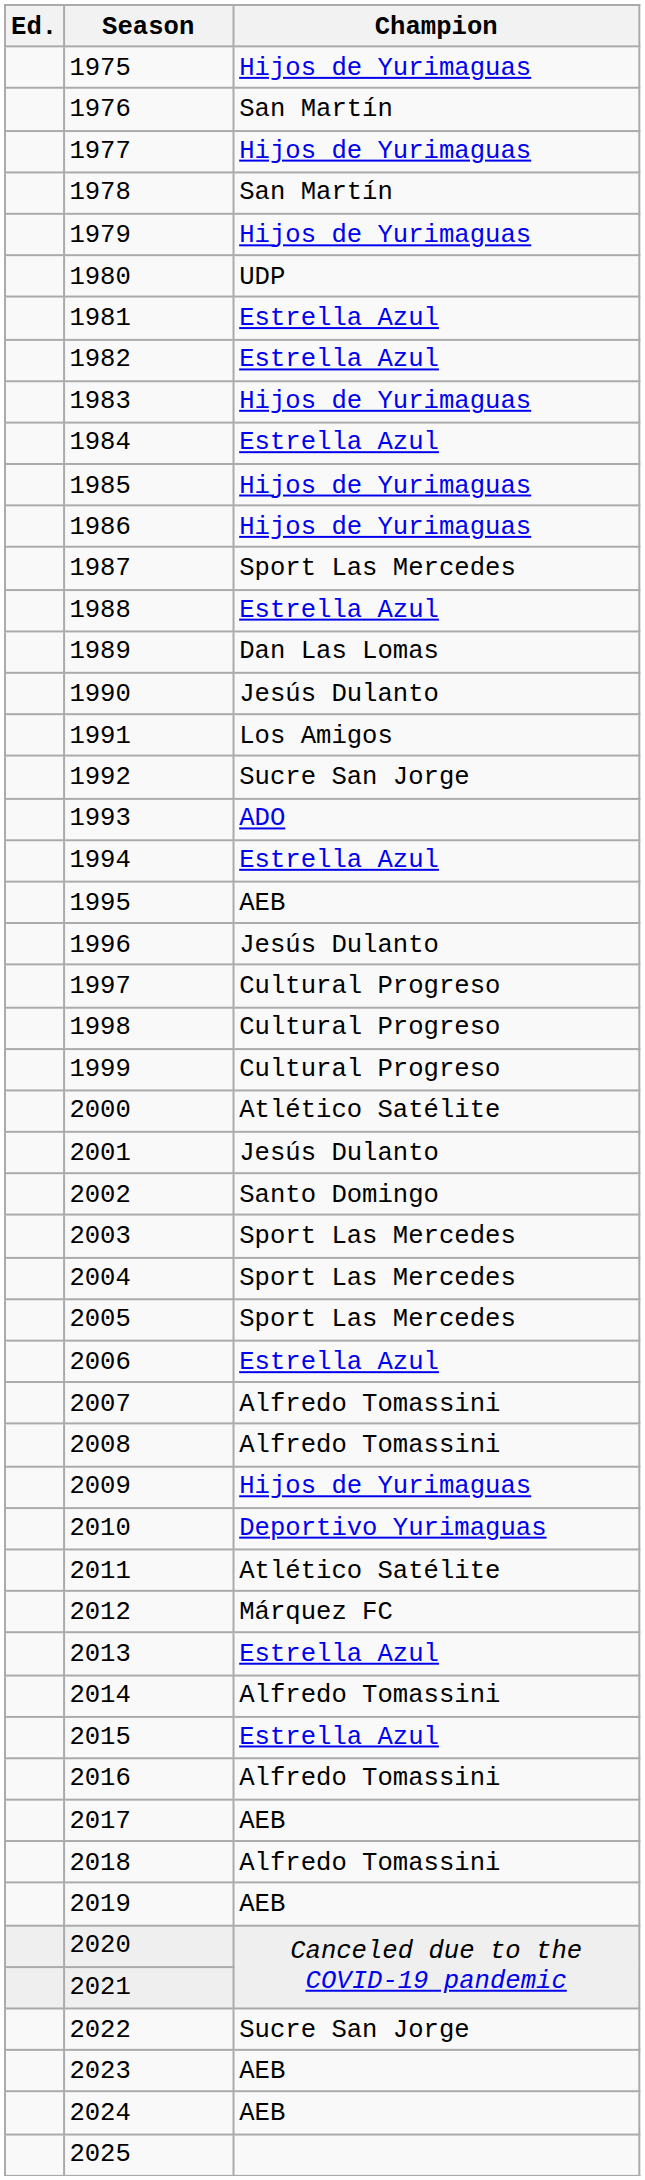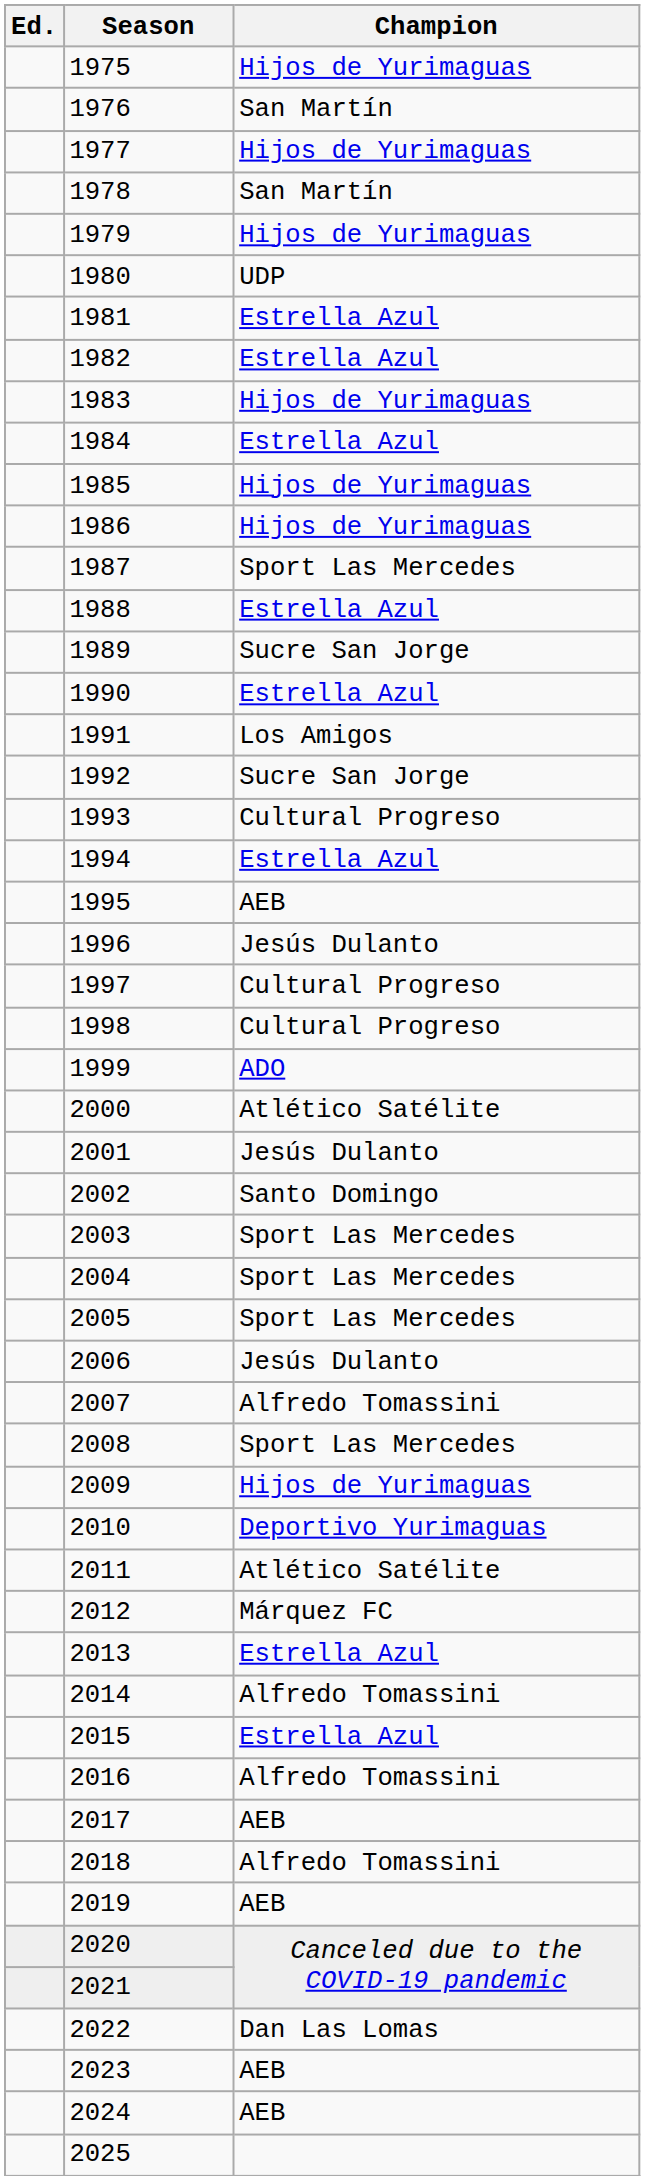 <table class="wikitable sortable">
 <tr>
 <th width=px>Ed.</th>
 <th width=80px>Season</th>
 <th width=200px>Champion</th>
 </tr>
 <tr>
 <td></td>
 <td>1975</td>
 <td><a href='#'>Hijos de Yurimaguas</a></td>
 </tr>
 <tr>
 <td></td>
 <td>1976</td>
 <td>San Martín</td>
 </tr>
 <tr>
 <td></td>
 <td>1977</td>
 <td><a href='#'>Hijos de Yurimaguas</a></td>
 </tr>
 <tr>
 <td></td>
 <td>1978</td>
 <td>San Martín</td>
 </tr>
 <tr>
 <td></td>
 <td>1979</td>
 <td><a href='#'>Hijos de Yurimaguas</a></td>
 </tr>
 <tr>
 <td></td>
 <td>1980</td>
 <td>UDP</td>
 </tr>
 <tr>
 <td></td>
 <td>1981</td>
 <td><a href='#'>Estrella Azul</a></td>
 </tr>
 <tr>
 <td></td>
 <td>1982</td>
 <td><a href='#'>Estrella Azul</a></td>
 </tr>
 <tr>
 <td></td>
 <td>1983</td>
 <td><a href='#'>Hijos de Yurimaguas</a></td>
 </tr>
 <tr>
 <td></td>
 <td>1984</td>
 <td><a href='#'>Estrella Azul</a></td>
 </tr>
 <tr>
 <td></td>
 <td>1985</td>
 <td><a href='#'>Hijos de Yurimaguas</a></td>
 </tr>
 <tr>
 <td></td>
 <td>1986</td>
 <td><a href='#'>Hijos de Yurimaguas</a></td>
 </tr>
 <tr>
 <td></td>
 <td>1987</td>
 <td>Sport Las Mercedes</td>
 </tr>
 <tr>
 <td></td>
 <td>1988</td>
 <td><a href='#'>Estrella Azul</a></td>
 </tr>
 <tr>
 <td></td>
 <td>1989</td>
-<td>Dan Las Lomas</td>
+<td>Sucre San Jorge</td>
 </tr>
 <tr>
 <td></td>
 <td>1990</td>
-<td>Jesús Dulanto</td>
+<td><a href='#'>Estrella Azul</a></td>
 </tr>
 <tr>
 <td></td>
 <td>1991</td>
 <td>Los Amigos</td>
 </tr>
 <tr>
 <td></td>
 <td>1992</td>
 <td>Sucre San Jorge</td>
 </tr>
 <tr>
 <td></td>
 <td>1993</td>
-<td><a href='#'>ADO</a></td>
+<td>Cultural Progreso</td>
 </tr>
 <tr>
 <td></td>
 <td>1994</td>
 <td><a href='#'>Estrella Azul</a></td>
 </tr>
 <tr>
 <td></td>
 <td>1995</td>
 <td>AEB</td>
 </tr>
 <tr>
 <td></td>
 <td>1996</td>
 <td>Jesús Dulanto</td>
 </tr>
 <tr>
 <td></td>
 <td>1997</td>
 <td>Cultural Progreso</td>
 </tr>
 <tr>
 <td></td>
 <td>1998</td>
 <td>Cultural Progreso</td>
 </tr>
 <tr>
 <td></td>
 <td>1999</td>
-<td>Cultural Progreso</td>
+<td><a href='#'>ADO</a></td>
 </tr>
 <tr>
 <td></td>
 <td>2000</td>
 <td>Atlético Satélite</td>
 </tr>
 <tr>
 <td></td>
 <td>2001</td>
 <td>Jesús Dulanto</td>
 </tr>
 <tr>
 <td></td>
 <td>2002</td>
 <td>Santo Domingo</td>
 </tr>
 <tr>
 <td></td>
 <td>2003</td>
 <td>Sport Las Mercedes</td>
 </tr>
 <tr>
 <td></td>
 <td>2004</td>
 <td>Sport Las Mercedes</td>
 </tr>
 <tr>
 <td></td>
 <td>2005</td>
 <td>Sport Las Mercedes</td>
 </tr>
 <tr>
 <td></td>
 <td>2006</td>
-<td><a href='#'>Estrella Azul</a></td>
+<td>Jesús Dulanto</td>
 </tr>
 <tr>
 <td></td>
 <td>2007</td>
 <td>Alfredo Tomassini</td>
 </tr>
 <tr>
 <td></td>
 <td>2008</td>
-<td>Alfredo Tomassini</td>
+<td>Sport Las Mercedes</td>
 </tr>
 <tr>
 <td></td>
 <td>2009</td>
 <td><a href='#'>Hijos de Yurimaguas</a></td>
 </tr>
 <tr>
 <td></td>
 <td>2010</td>
 <td><a href='#'>Deportivo Yurimaguas</a></td>
 </tr>
 <tr>
 <td></td>
 <td>2011</td>
 <td>Atlético Satélite</td>
 </tr>
 <tr>
 <td></td>
 <td>2012</td>
 <td>Márquez FC</td>
 </tr>
 <tr>
 <td></td>
 <td>2013</td>
 <td><a href='#'>Estrella Azul</a></td>
 </tr>
 <tr>
 <td></td>
 <td>2014</td>
 <td>Alfredo Tomassini</td>
 </tr>
 <tr>
 <td></td>
 <td>2015</td>
 <td><a href='#'>Estrella Azul</a></td>
 </tr>
 <tr>
 <td></td>
 <td>2016</td>
 <td>Alfredo Tomassini</td>
 </tr>
 <tr>
 <td></td>
 <td>2017</td>
 <td>AEB</td>
 </tr>
 <tr>
 <td></td>
 <td>2018</td>
 <td>Alfredo Tomassini</td>
 </tr>
 <tr>
 <td></td>
 <td>2019</td>
 <td>AEB</td>
 </tr>
 <tr bgcolor=#efefef>
 <td></td>
 <td>2020</td>
 <td rowspan=2 colspan="1" align=center><em>Canceled due to the <a href='#'>COVID-19 pandemic</a></em></td>
 </tr>
 <tr bgcolor=#efefef>
 <td></td>
 <td>2021</td>
 </tr>
 <tr>
 <td></td>
 <td>2022</td>
-<td>Sucre San Jorge</td>
+<td>Dan Las Lomas</td>
 </tr>
 <tr>
 <td></td>
 <td>2023</td>
 <td>AEB</td>
 </tr>
 <tr>
 <td></td>
 <td>2024</td>
 <td>AEB</td>
 </tr>
 <tr>
 <td></td>
 <td>2025</td>
 <td></td>
 </tr>
 <tr>
 </tr>
 </table>
